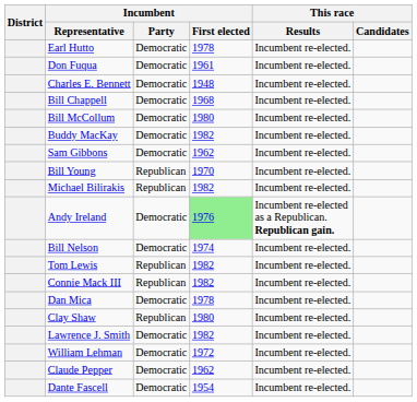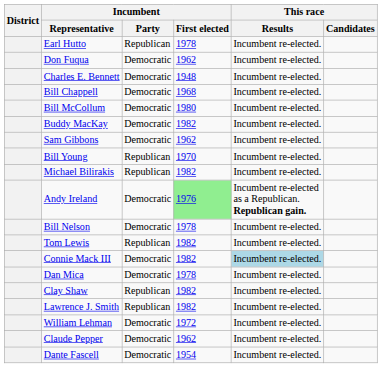 <table class=wikitable>
 <tr>
 <th rowspan=2>District</th>
 <th colspan=3>Incumbent</th>
 <th colspan=2>This race</th>
 </tr>
 <tr>
 <th>Representative</th>
 <th>Party</th>
 <th>First elected</th>
 <th>Results</th>
 <th>Candidates</th>
 </tr>
 <tr>
 <th></th>
 <td><a href='#'>Earl Hutto</a></td>
-<td>Democratic</td>
+<td>Republican</td>
 <td><a href='#'>1978</a></td>
 <td>Incumbent re-elected.</td>
 <td nowrap></td>
 </tr>
 <tr>
 <th></th>
 <td><a href='#'>Don Fuqua</a></td>
 <td>Democratic</td>
-<td><a href='#'>1961</a></td>
+<td><a href='#'>1962</a></td>
 <td>Incumbent re-elected.</td>
 <td nowrap></td>
 </tr>
 <tr>
 <th></th>
 <td><a href='#'>Charles E. Bennett</a></td>
 <td>Democratic</td>
 <td><a href='#'>1948</a></td>
 <td>Incumbent re-elected.</td>
 <td nowrap></td>
 </tr>
 <tr>
 <th></th>
 <td><a href='#'>Bill Chappell</a></td>
 <td>Democratic</td>
 <td><a href='#'>1968</a></td>
 <td>Incumbent re-elected.</td>
 <td nowrap></td>
 </tr>
 <tr>
 <th></th>
 <td><a href='#'>Bill McCollum</a></td>
 <td>Democratic</td>
 <td><a href='#'>1980</a></td>
 <td>Incumbent re-elected.</td>
 <td nowrap></td>
 </tr>
 <tr>
 <th></th>
 <td><a href='#'>Buddy MacKay</a></td>
 <td>Democratic</td>
 <td><a href='#'>1982</a></td>
 <td>Incumbent re-elected.</td>
 <td nowrap></td>
 </tr>
 <tr>
 <th></th>
 <td><a href='#'>Sam Gibbons</a></td>
 <td>Democratic</td>
 <td><a href='#'>1962</a></td>
 <td>Incumbent re-elected.</td>
 <td nowrap></td>
 </tr>
 <tr>
 <th></th>
 <td><a href='#'>Bill Young</a></td>
 <td>Republican</td>
 <td><a href='#'>1970</a></td>
 <td>Incumbent re-elected.</td>
 <td nowrap></td>
 </tr>
 <tr>
 <th></th>
 <td><a href='#'>Michael Bilirakis</a></td>
 <td>Republican</td>
 <td><a href='#'>1982</a></td>
 <td>Incumbent re-elected.</td>
 <td nowrap></td>
 </tr>
 <tr>
 <th></th>
 <td><a href='#'>Andy Ireland</a></td>
 <td>Democratic</td>
 <td style="background: lightgreen;"><a href='#'>1976</a></td>
 <td>Incumbent re-elected<br>as a Republican.<br><strong>Republican gain.</strong></td>
 <td nowrap></td>
 </tr>
 <tr>
 <th></th>
 <td><a href='#'>Bill Nelson</a></td>
 <td>Democratic</td>
-<td><a href='#'>1974</a></td>
+<td><a href='#'>1978</a></td>
 <td>Incumbent re-elected.</td>
 <td nowrap></td>
 </tr>
 <tr>
 <th></th>
 <td><a href='#'>Tom Lewis</a></td>
 <td>Republican</td>
 <td><a href='#'>1982</a></td>
 <td>Incumbent re-elected.</td>
 <td nowrap></td>
 </tr>
 <tr>
 <th></th>
 <td><a href='#'>Connie Mack III</a></td>
-<td>Republican</td>
+<td>Democratic</td>
 <td><a href='#'>1982</a></td>
-<td>Incumbent re-elected.</td>
+<td style="background: lightblue;">Incumbent re-elected.</td>
 <td nowrap></td>
 </tr>
 <tr>
 <th></th>
 <td><a href='#'>Dan Mica</a></td>
 <td>Democratic</td>
 <td><a href='#'>1978</a></td>
 <td>Incumbent re-elected.</td>
 <td nowrap></td>
 </tr>
 <tr>
 <th></th>
 <td><a href='#'>Clay Shaw</a></td>
 <td>Republican</td>
-<td><a href='#'>1980</a></td>
+<td><a href='#'>1982</a></td>
 <td>Incumbent re-elected.</td>
 <td nowrap></td>
 </tr>
 <tr>
 <th></th>
 <td><a href='#'>Lawrence J. Smith</a></td>
-<td>Democratic</td>
+<td>Republican</td>
 <td><a href='#'>1982</a></td>
 <td>Incumbent re-elected.</td>
 <td nowrap></td>
 </tr>
 <tr>
 <th></th>
 <td><a href='#'>William Lehman</a></td>
 <td>Democratic</td>
 <td><a href='#'>1972</a></td>
 <td>Incumbent re-elected.</td>
 <td nowrap></td>
 </tr>
 <tr>
 <th></th>
 <td><a href='#'>Claude Pepper</a></td>
 <td>Democratic</td>
 <td><a href='#'>1962</a></td>
 <td>Incumbent re-elected.</td>
 <td nowrap></td>
 </tr>
 <tr>
 <th></th>
 <td><a href='#'>Dante Fascell</a></td>
 <td>Democratic</td>
 <td><a href='#'>1954</a></td>
 <td>Incumbent re-elected.</td>
 <td nowrap></td>
 </tr>
 </table>
